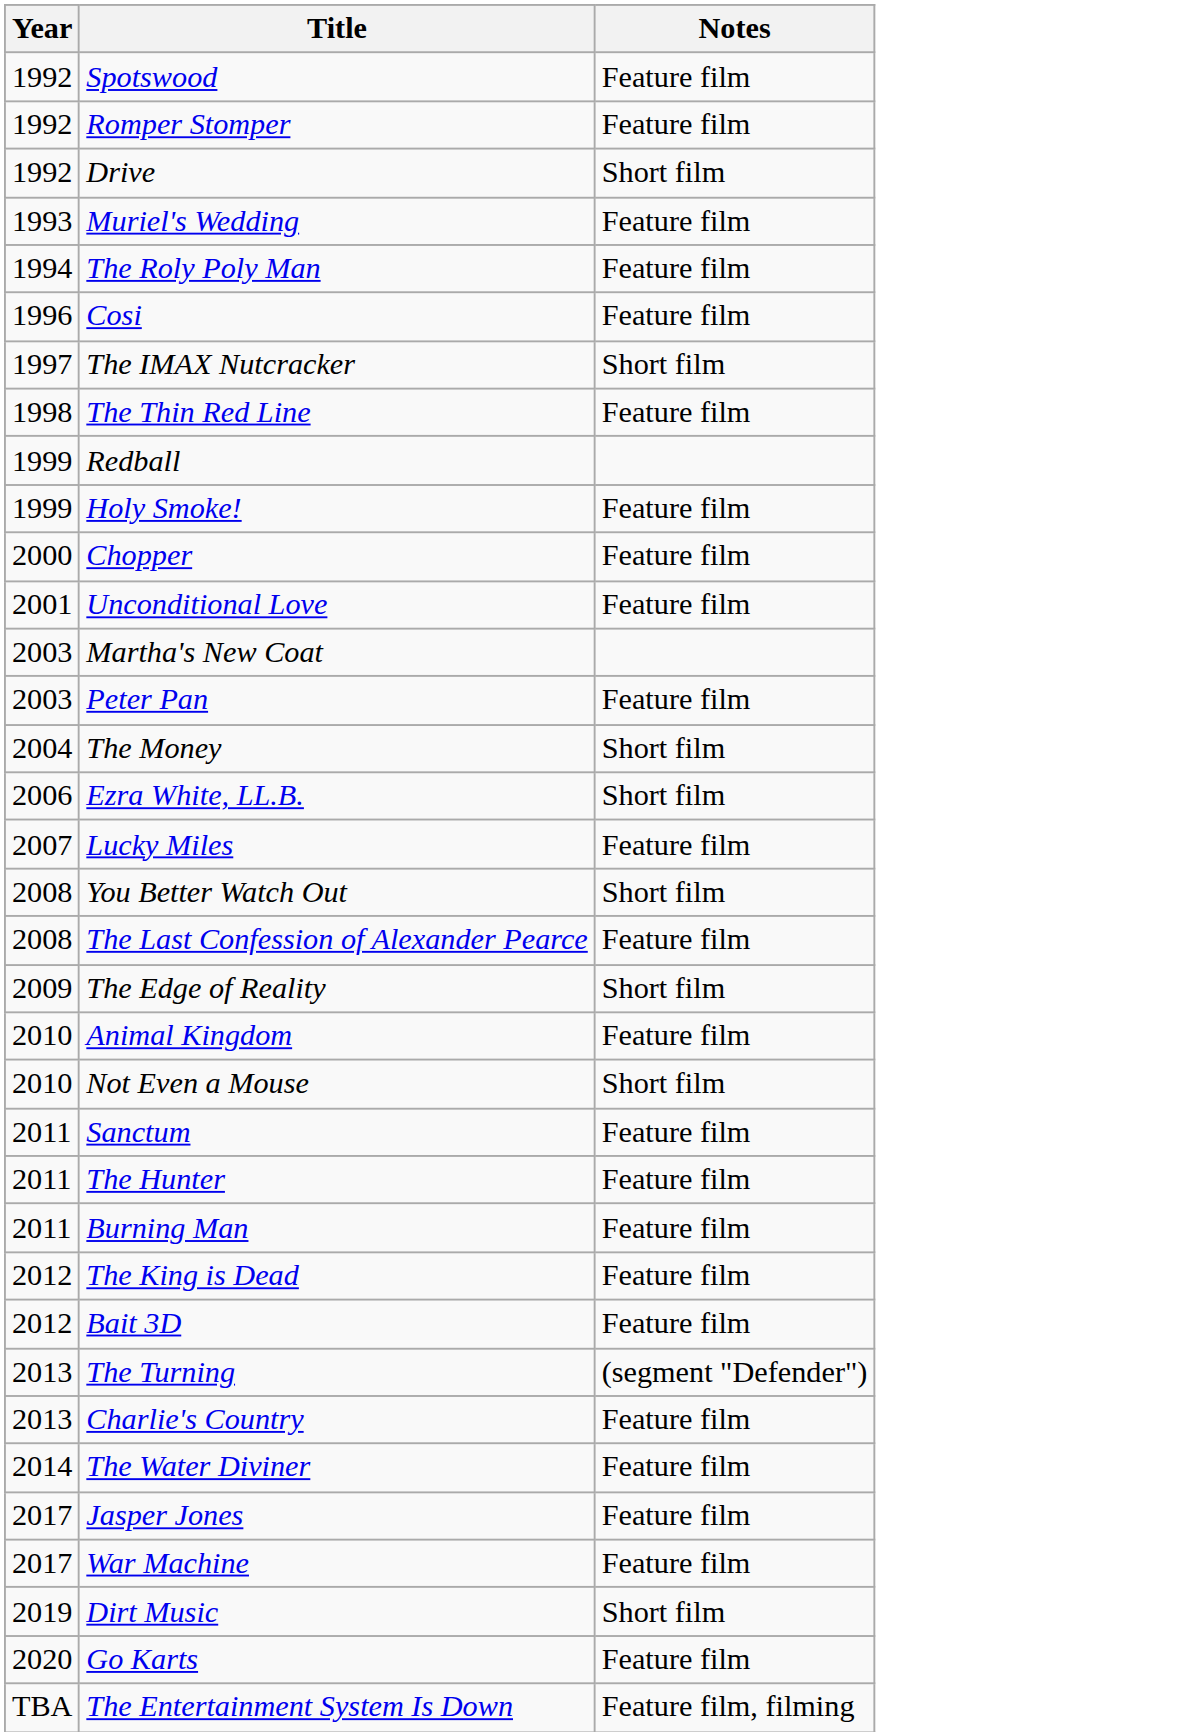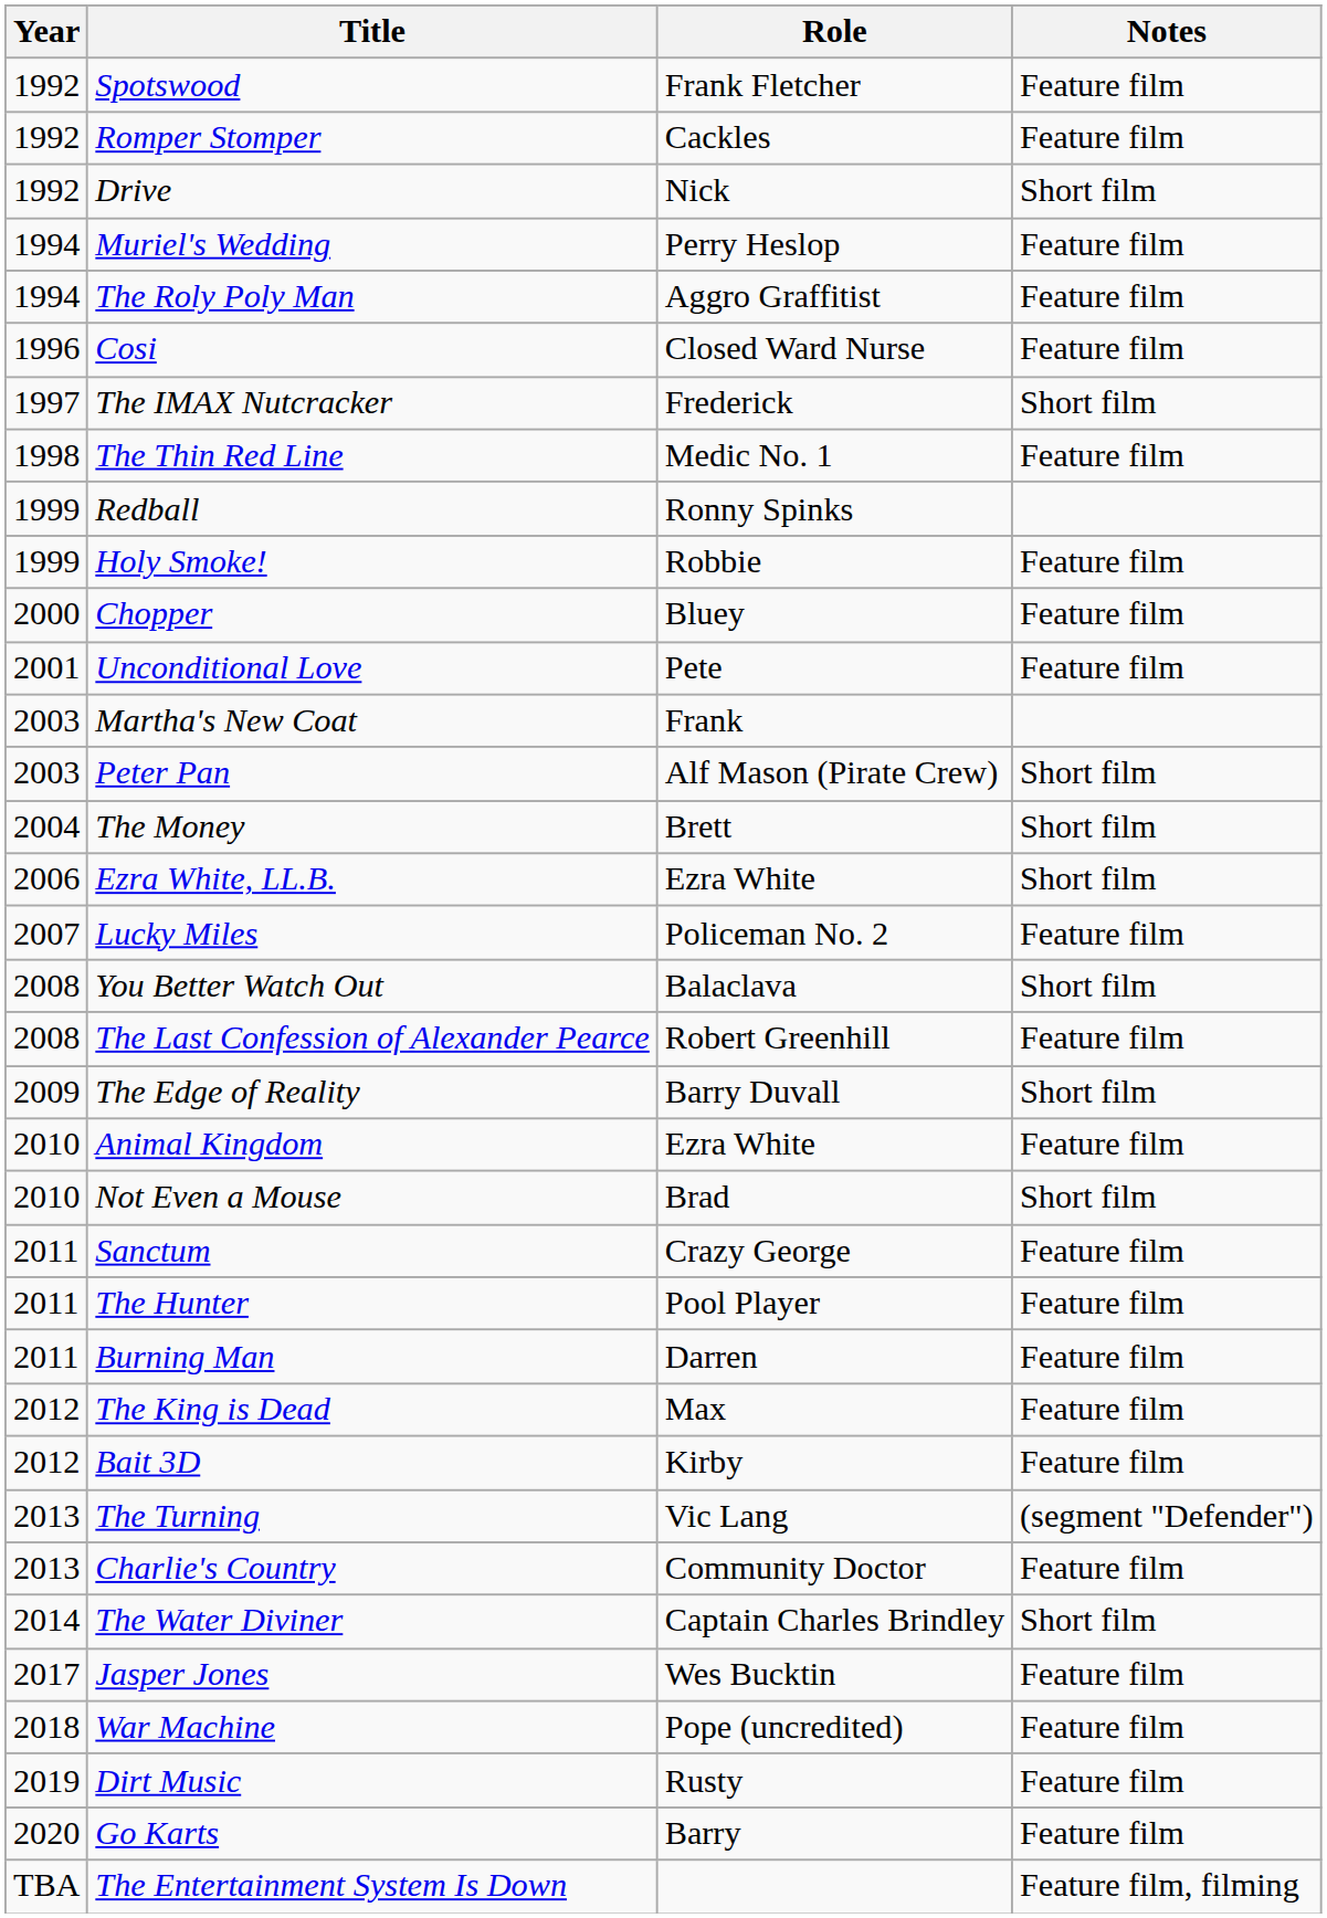 <table class="wikitable sortable">
 <tr>
 <th>Year</th>
 <th>Title</th>
+<th>Role</th>
 <th>Notes</th>
 </tr>
 <tr>
 <td>1992</td>
 <td><em><a href='#'>Spotswood</a></em></td>
+<td>Frank Fletcher</td>
 <td>Feature film</td>
 </tr>
 <tr>
 <td>1992</td>
 <td><em><a href='#'>Romper Stomper</a></em></td>
+<td>Cackles</td>
 <td>Feature film</td>
 </tr>
 <tr>
 <td>1992</td>
 <td><em>Drive</em></td>
+<td>Nick</td>
 <td>Short film</td>
 </tr>
 <tr>
-<td>1993</td>
+<td>1994</td>
 <td><em><a href='#'>Muriel's Wedding</a></em></td>
+<td>Perry Heslop</td>
 <td>Feature film</td>
 </tr>
 <tr>
 <td>1994</td>
 <td><em><a href='#'>The Roly Poly Man</a></em></td>
+<td>Aggro Graffitist</td>
 <td>Feature film</td>
 </tr>
 <tr>
 <td>1996</td>
 <td><em><a href='#'>Cosi</a></em></td>
+<td>Closed Ward Nurse</td>
 <td>Feature film</td>
 </tr>
 <tr>
 <td>1997</td>
 <td><em>The IMAX Nutcracker</em></td>
+<td>Frederick</td>
 <td>Short film</td>
 </tr>
 <tr>
 <td>1998</td>
 <td><em><a href='#'>The Thin Red Line</a></em></td>
+<td>Medic No. 1</td>
 <td>Feature film</td>
 </tr>
 <tr>
 <td>1999</td>
 <td><em>Redball</em></td>
+<td>Ronny Spinks</td>
 <td></td>
 </tr>
 <tr>
 <td>1999</td>
 <td><em><a href='#'>Holy Smoke!</a></em></td>
+<td>Robbie</td>
 <td>Feature film</td>
 </tr>
 <tr>
 <td>2000</td>
 <td><em><a href='#'>Chopper</a></em></td>
+<td>Bluey</td>
 <td>Feature film</td>
 </tr>
 <tr>
 <td>2001</td>
 <td><em><a href='#'>Unconditional Love</a></em></td>
+<td>Pete</td>
 <td>Feature film</td>
 </tr>
 <tr>
 <td>2003</td>
 <td><em>Martha's New Coat</em></td>
+<td>Frank</td>
 <td></td>
 </tr>
 <tr>
 <td>2003</td>
 <td><em><a href='#'>Peter Pan</a></em></td>
-<td>Feature film</td>
+<td>Alf Mason (Pirate Crew)</td>
+<td>Short film</td>
 </tr>
 <tr>
 <td>2004</td>
 <td><em>The Money</em></td>
+<td>Brett</td>
 <td>Short film</td>
 </tr>
 <tr>
 <td>2006</td>
 <td><em><a href='#'>Ezra White, LL.B.</a></em></td>
+<td>Ezra White</td>
 <td>Short film</td>
 </tr>
 <tr>
 <td>2007</td>
 <td><em><a href='#'>Lucky Miles</a></em></td>
+<td>Policeman No. 2</td>
 <td>Feature film</td>
 </tr>
 <tr>
 <td>2008</td>
 <td><em>You Better Watch Out</em></td>
+<td>Balaclava</td>
 <td>Short film</td>
 </tr>
 <tr>
 <td>2008</td>
 <td><em><a href='#'>The Last Confession of Alexander Pearce</a></em></td>
+<td>Robert Greenhill</td>
 <td>Feature film</td>
 </tr>
 <tr>
 <td>2009</td>
 <td><em>The Edge of Reality</em></td>
+<td>Barry Duvall</td>
 <td>Short film</td>
 </tr>
 <tr>
 <td>2010</td>
 <td><em><a href='#'>Animal Kingdom</a></em></td>
+<td>Ezra White</td>
 <td>Feature film</td>
 </tr>
 <tr>
 <td>2010</td>
 <td><em>Not Even a Mouse</em></td>
+<td>Brad</td>
 <td>Short film</td>
 </tr>
 <tr>
 <td>2011</td>
 <td><em><a href='#'>Sanctum</a></em></td>
+<td>Crazy George</td>
 <td>Feature film</td>
 </tr>
 <tr>
 <td>2011</td>
 <td><em><a href='#'>The Hunter</a></em></td>
+<td>Pool Player</td>
 <td>Feature film</td>
 </tr>
 <tr>
 <td>2011</td>
 <td><em><a href='#'>Burning Man</a></em></td>
+<td>Darren</td>
 <td>Feature film</td>
 </tr>
 <tr>
 <td>2012</td>
 <td><em><a href='#'>The King is Dead</a></em></td>
+<td>Max</td>
 <td>Feature film</td>
 </tr>
 <tr>
 <td>2012</td>
 <td><em><a href='#'>Bait 3D</a></em></td>
+<td>Kirby</td>
 <td>Feature film</td>
 </tr>
 <tr>
 <td>2013</td>
 <td><em><a href='#'>The Turning</a></em></td>
+<td>Vic Lang</td>
 <td>(segment "Defender")</td>
 </tr>
 <tr>
 <td>2013</td>
 <td><em><a href='#'>Charlie's Country</a></em></td>
+<td>Community Doctor</td>
 <td>Feature film</td>
 </tr>
 <tr>
 <td>2014</td>
 <td><em><a href='#'>The Water Diviner</a></em></td>
-<td>Feature film</td>
+<td>Captain Charles Brindley</td>
+<td>Short film</td>
 </tr>
 <tr>
 <td>2017</td>
 <td><em><a href='#'>Jasper Jones</a></em></td>
+<td>Wes Bucktin</td>
 <td>Feature film</td>
 </tr>
 <tr>
-<td>2017</td>
+<td>2018</td>
 <td><em><a href='#'>War Machine</a></em></td>
+<td>Pope (uncredited)</td>
 <td>Feature film</td>
 </tr>
 <tr>
 <td>2019</td>
 <td><em><a href='#'>Dirt Music</a></em></td>
-<td>Short film</td>
+<td>Rusty</td>
+<td>Feature film</td>
 </tr>
 <tr>
 <td>2020</td>
 <td><a href='#'><em>Go Karts</em></a></td>
+<td>Barry</td>
 <td>Feature film</td>
 </tr>
 <tr>
 <td>TBA</td>
 <td><em><a href='#'>The Entertainment System Is Down</a></em></td>
+<td></td>
 <td>Feature film, filming</td>
 </tr>
 </table>
